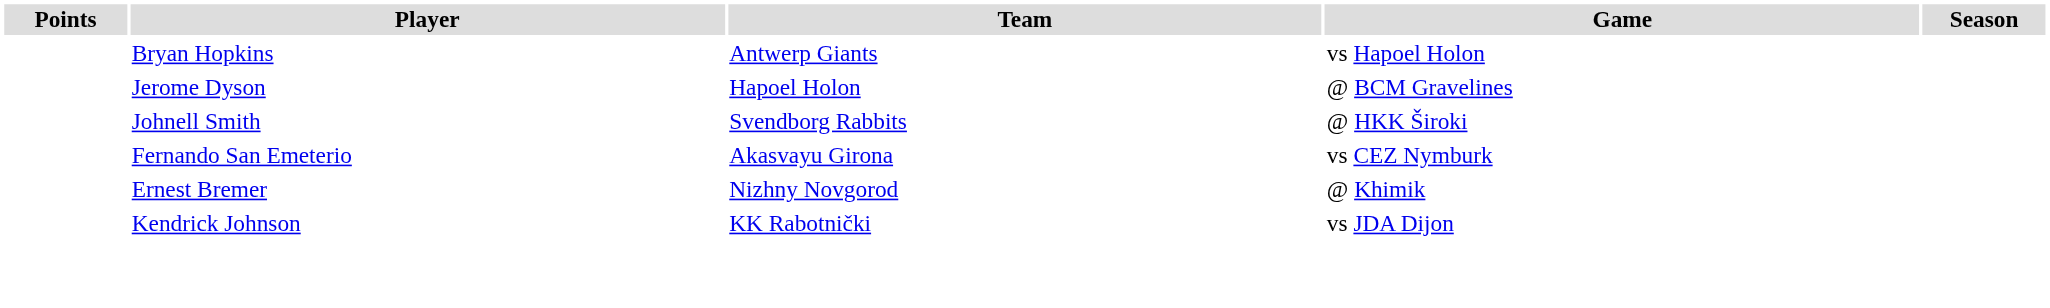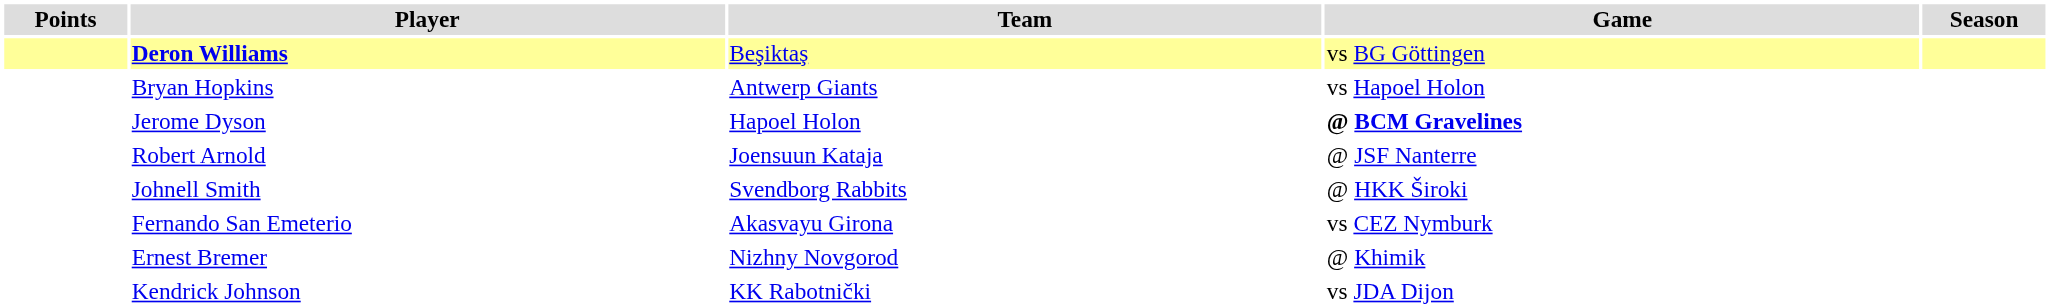 <table class="sortable"  style="font-size:90%; margin:0; width:100%; margin:auto;">
 <tr style="background:#ddd;">
 <th width=50>Points</th>
 <th width=250>Player</th>
 <th width=250>Team</th>
 <th width=250>Game</th>
 <th width=50>Season</th>
+</tr>
+<tr style="background:#ff9;">
+<td></td>
+<td align=left> <strong><a href='#'>Deron Williams</a></strong></td>
+<td> <a href='#'>Beşiktaş</a></td>
+<td>vs  <a href='#'>BG Göttingen</a></td>
+<td></td>
 </tr>
 <tr>
 <td></td>
 <td align=left> <a href='#'>Bryan Hopkins</a></td>
 <td> <a href='#'>Antwerp Giants</a></td>
 <td>vs  <a href='#'>Hapoel Holon</a></td>
 <td></td>
 </tr>
 <tr>
 <td></td>
 <td align=left> <a href='#'>Jerome Dyson</a></td>
 <td> <a href='#'>Hapoel Holon</a></td>
-<td>@  <a href='#'>BCM Gravelines</a></td>
+<td><strong>@  <a href='#'>BCM Gravelines</a></strong></td>
+<td></td>
+</tr>
+<tr>
+<td></td>
+<td align=left> <a href='#'>Robert Arnold</a></td>
+<td> <a href='#'>Joensuun Kataja</a></td>
+<td>@  <a href='#'>JSF Nanterre</a></td>
 <td></td>
 </tr>
 <tr>
 <td></td>
 <td align=left> <a href='#'>Johnell Smith</a></td>
 <td> <a href='#'>Svendborg Rabbits</a></td>
 <td>@  <a href='#'>HKK Široki</a></td>
 <td></td>
 </tr>
 <tr>
 <td></td>
 <td align=left> <a href='#'>Fernando San Emeterio</a></td>
 <td> <a href='#'>Akasvayu Girona</a></td>
 <td>vs  <a href='#'>CEZ Nymburk</a></td>
 <td></td>
 </tr>
 <tr>
 <td></td>
 <td align=left> <a href='#'>Ernest Bremer</a></td>
 <td> <a href='#'>Nizhny Novgorod</a></td>
 <td>@  <a href='#'>Khimik</a></td>
 <td></td>
 </tr>
 <tr>
 <td></td>
 <td align=left> <a href='#'>Kendrick Johnson</a></td>
 <td> <a href='#'>KK Rabotnički</a></td>
 <td>vs  <a href='#'>JDA Dijon</a></td>
 <td></td>
 </tr>
 </table>
